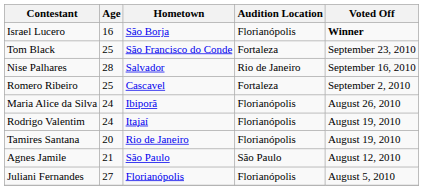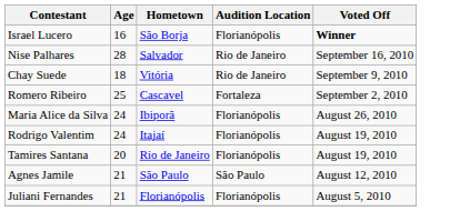 <table class="wikitable" style="font-size: 90%;">
 <tr>
 <th>Contestant</th>
 <th>Age</th>
 <th>Hometown</th>
 <th>Audition Location</th>
 <th>Voted Off</th>
 </tr>
 <tr>
 <td>Israel Lucero</td>
 <td>16</td>
 <td><a href='#'>São Borja</a></td>
 <td>Florianópolis</td>
 <td><strong>Winner</strong></td>
 </tr>
 <tr>
-<td>Tom Black</td>
-<td>25</td>
-<td><a href='#'>São Francisco do Conde</a></td>
-<td>Fortaleza</td>
-<td>September 23, 2010</td>
-</tr>
-<tr>
 <td>Nise Palhares</td>
 <td>28</td>
 <td><a href='#'>Salvador</a></td>
 <td>Rio de Janeiro</td>
 <td>September 16, 2010</td>
+</tr>
+<tr>
+<td>Chay Suede</td>
+<td>18</td>
+<td><a href='#'>Vitória</a></td>
+<td>Rio de Janeiro</td>
+<td>September 9, 2010</td>
 </tr>
 <tr>
 <td>Romero Ribeiro</td>
 <td>25</td>
 <td><a href='#'>Cascavel</a></td>
 <td>Fortaleza</td>
 <td>September 2, 2010</td>
 </tr>
 <tr>
 <td>Maria Alice da Silva</td>
 <td>24</td>
 <td><a href='#'>Ibiporã</a></td>
 <td>Florianópolis</td>
 <td>August 26, 2010</td>
 </tr>
 <tr>
 <td>Rodrigo Valentim</td>
 <td>24</td>
 <td><a href='#'>Itajaí</a></td>
 <td>Florianópolis</td>
 <td>August 19, 2010</td>
 </tr>
 <tr>
 <td>Tamires Santana</td>
 <td>20</td>
 <td><a href='#'>Rio de Janeiro</a></td>
 <td>Florianópolis</td>
 <td>August 19, 2010</td>
 </tr>
 <tr>
 <td>Agnes Jamile</td>
 <td>21</td>
 <td><a href='#'>São Paulo</a></td>
 <td>São Paulo</td>
 <td>August 12, 2010</td>
 </tr>
 <tr>
 <td>Juliani Fernandes</td>
-<td>27</td>
+<td>21</td>
 <td><a href='#'>Florianópolis</a></td>
 <td>Florianópolis</td>
 <td>August 5, 2010</td>
 </tr>
 <tr>
 </tr>
 </table>
